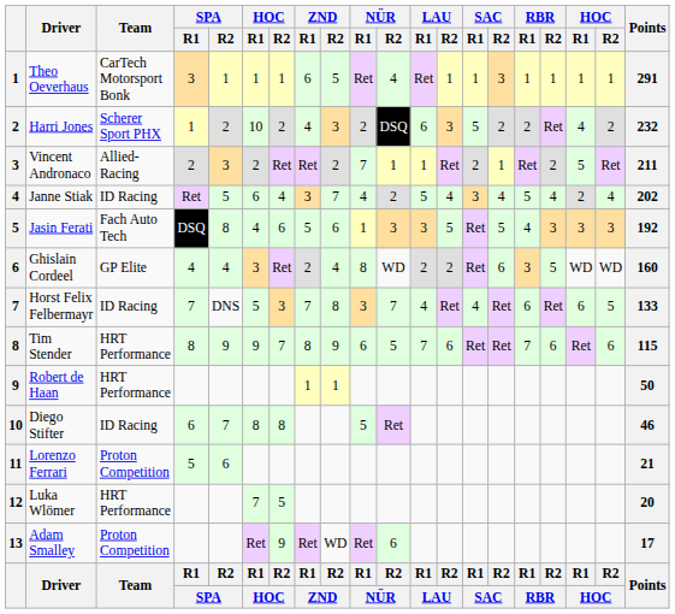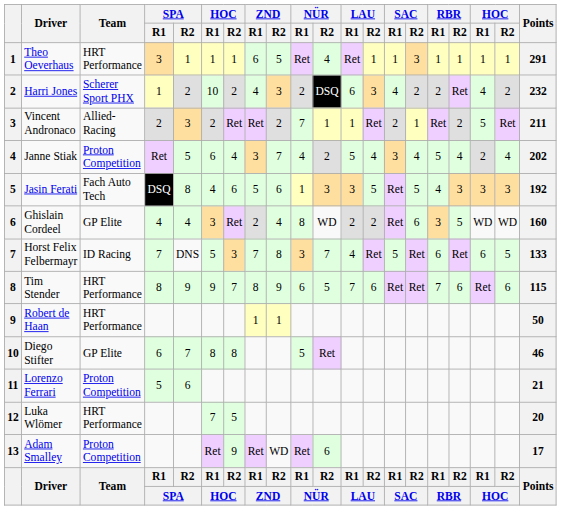 <table class="wikitable" style="font-size:85%;">
 <tr>
 <th rowspan=2></th>
 <th rowspan=2>Driver</th>
 <th rowspan=2>Team</th>
 <th colspan=2><a href='#'>SPA</a><br></th>
 <th colspan=2><a href='#'>HOC</a><br></th>
 <th colspan=2><a href='#'>ZND</a><br></th>
 <th colspan=2><a href='#'>NÜR</a><br></th>
 <th colspan=2><a href='#'>LAU</a><br></th>
 <th colspan=2><a href='#'>SAC</a><br></th>
 <th colspan=2><a href='#'>RBR</a><br></th>
 <th colspan=2><a href='#'>HOC</a><br></th>
 <th rowspan=2>Points</th>
 </tr>
 <tr>
 <th>R1</th>
 <th>R2</th>
 <th>R1</th>
 <th>R2</th>
 <th>R1</th>
 <th>R2</th>
 <th>R1</th>
 <th>R2</th>
 <th>R1</th>
 <th>R2</th>
 <th>R1</th>
 <th>R2</th>
 <th>R1</th>
 <th>R2</th>
 <th>R1</th>
 <th>R2</th>
 </tr>
 <tr>
 <th>1</th>
 <td> <a href='#'>Theo Oeverhaus</a></td>
-<td> CarTech Motorsport Bonk</td>
+<td> HRT Performance</td>
 <td align="center" style="background:#ffdf9f;">3</td>
 <td align="center" style="background:#ffffbf;">1</td>
 <td align="center" style="background:#ffffbf;">1</td>
 <td align="center" style="background:#ffffbf;">1</td>
 <td align="center" style="background:#dfffdf;">6</td>
 <td align="center" style="background:#dfffdf;">5</td>
 <td align="center" style="background:#efcfff;">Ret</td>
 <td align="center" style="background:#dfffdf;">4</td>
 <td align="center" style="background:#efcfff;">Ret</td>
 <td align="center" style="background:#ffffbf;">1</td>
 <td align="center" style="background:#ffffbf;">1</td>
 <td align="center" style="background:#ffdf9f;">3</td>
 <td align="center" style="background:#ffffbf;">1</td>
 <td align="center" style="background:#ffffbf;">1</td>
 <td align="center" style="background:#ffffbf;">1</td>
 <td align="center" style="background:#ffffbf;">1</td>
 <th>291</th>
 </tr>
 <tr>
 <th>2</th>
 <td> <a href='#'>Harri Jones</a></td>
 <td> <a href='#'>Scherer Sport PHX</a></td>
 <td align="center" style="background:#ffffbf;">1</td>
 <td align="center" style="background:#dfdfdf;">2</td>
 <td align="center" style="background:#dfffdf;">10</td>
 <td align="center" style="background:#dfdfdf;">2</td>
 <td align="center" style="background:#dfffdf;">4</td>
 <td align="center" style="background:#ffdf9f;">3</td>
 <td align="center" style="background:#dfdfdf;">2</td>
 <td align="center" style="background:#000000; color:white;">DSQ</td>
 <td align="center" style="background:#dfffdf;">6</td>
 <td align="center" style="background:#ffdf9f;">3</td>
-<td align="center" style="background:#dfffdf;">5</td>
+<td align="center" style="background:#dfffdf;">4</td>
 <td align="center" style="background:#dfdfdf;">2</td>
 <td align="center" style="background:#dfdfdf;">2</td>
 <td align="center" style="background:#efcfff;">Ret</td>
 <td align="center" style="background:#dfffdf;">4</td>
 <td align="center" style="background:#dfdfdf;">2</td>
 <th>232</th>
 </tr>
 <tr>
 <th>3</th>
 <td> Vincent Andronaco</td>
 <td> Allied-Racing</td>
 <td align="center" style="background:#dfdfdf;">2</td>
 <td align="center" style="background:#ffdf9f;">3</td>
 <td align="center" style="background:#dfdfdf;">2</td>
 <td align="center" style="background:#efcfff;">Ret</td>
 <td align="center" style="background:#efcfff;">Ret</td>
 <td align="center" style="background:#dfdfdf;">2</td>
 <td align="center" style="background:#dfffdf;">7</td>
 <td align="center" style="background:#ffffbf;">1</td>
 <td align="center" style="background:#ffffbf;">1</td>
 <td align="center" style="background:#efcfff;">Ret</td>
 <td align="center" style="background:#dfdfdf;">2</td>
 <td align="center" style="background:#ffffbf;">1</td>
 <td align="center" style="background:#efcfff;">Ret</td>
 <td align="center" style="background:#dfdfdf;">2</td>
 <td align="center" style="background:#dfffdf;">5</td>
 <td align="center" style="background:#efcfff;">Ret</td>
 <th>211</th>
 </tr>
 <tr>
 <th>4</th>
 <td> Janne Stiak</td>
-<td> ID Racing</td>
+<td> <a href='#'>Proton Competition</a></td>
 <td align="center" style="background:#efcfff;">Ret</td>
 <td align="center" style="background:#dfffdf;">5</td>
 <td align="center" style="background:#dfffdf;">6</td>
 <td align="center" style="background:#dfffdf;">4</td>
 <td align="center" style="background:#ffdf9f;">3</td>
 <td align="center" style="background:#dfffdf;">7</td>
 <td align="center" style="background:#dfffdf;">4</td>
 <td align="center" style="background:#dfdfdf;">2</td>
 <td align="center" style="background:#dfffdf;">5</td>
 <td align="center" style="background:#dfffdf;">4</td>
 <td align="center" style="background:#ffdf9f;">3</td>
 <td align="center" style="background:#dfffdf;">4</td>
 <td align="center" style="background:#dfffdf;">5</td>
 <td align="center" style="background:#dfffdf;">4</td>
 <td align="center" style="background:#dfdfdf;">2</td>
 <td align="center" style="background:#dfffdf;">4</td>
 <th>202</th>
 </tr>
 <tr>
 <th>5</th>
 <td> <a href='#'>Jasin Ferati</a></td>
 <td> Fach Auto Tech</td>
 <td align="center" style="background:#000000; color:white;">DSQ</td>
 <td align="center" style="background:#dfffdf;">8</td>
 <td align="center" style="background:#dfffdf;">4</td>
 <td align="center" style="background:#dfffdf;">6</td>
 <td align="center" style="background:#dfffdf;">5</td>
 <td align="center" style="background:#dfffdf;">6</td>
 <td align="center" style="background:#ffffbf;">1</td>
 <td align="center" style="background:#ffdf9f;">3</td>
 <td align="center" style="background:#ffdf9f;">3</td>
 <td align="center" style="background:#dfffdf;">5</td>
 <td align="center" style="background:#efcfff;">Ret</td>
 <td align="center" style="background:#dfffdf;">5</td>
 <td align="center" style="background:#dfffdf;">4</td>
 <td align="center" style="background:#ffdf9f;">3</td>
 <td align="center" style="background:#ffdf9f;">3</td>
 <td align="center" style="background:#ffdf9f;">3</td>
 <th>192</th>
 </tr>
 <tr>
 <th>6</th>
 <td> Ghislain Cordeel</td>
 <td> GP Elite</td>
 <td align="center" style="background:#dfffdf;">4</td>
 <td align="center" style="background:#dfffdf;">4</td>
 <td align="center" style="background:#ffdf9f;">3</td>
 <td align="center" style="background:#efcfff;">Ret</td>
 <td align="center" style="background:#dfdfdf;">2</td>
 <td align="center" style="background:#dfffdf;">4</td>
 <td align="center" style="background:#dfffdf;">8</td>
 <td align="center" style="background:#;">WD</td>
 <td align="center" style="background:#dfdfdf;">2</td>
 <td align="center" style="background:#dfdfdf;">2</td>
 <td align="center" style="background:#efcfff;">Ret</td>
 <td align="center" style="background:#dfffdf;">6</td>
 <td align="center" style="background:#ffdf9f;">3</td>
 <td align="center" style="background:#dfffdf;">5</td>
 <td align="center" style="background:#;">WD</td>
 <td align="center" style="background:#;">WD</td>
 <th>160</th>
 </tr>
 <tr>
 <th>7</th>
 <td> Horst Felix Felbermayr</td>
 <td> ID Racing</td>
 <td align="center" style="background:#dfffdf;">7</td>
 <td align="center" style="background:#;">DNS</td>
 <td align="center" style="background:#dfffdf;">5</td>
 <td align="center" style="background:#ffdf9f;">3</td>
 <td align="center" style="background:#dfffdf;">7</td>
 <td align="center" style="background:#dfffdf;">8</td>
 <td align="center" style="background:#ffdf9f;">3</td>
 <td align="center" style="background:#dfffdf;">7</td>
 <td align="center" style="background:#dfffdf;">4</td>
 <td align="center" style="background:#efcfff;">Ret</td>
-<td align="center" style="background:#dfffdf;">4</td>
+<td align="center" style="background:#dfffdf;">5</td>
 <td align="center" style="background:#efcfff;">Ret</td>
 <td align="center" style="background:#dfffdf;">6</td>
 <td align="center" style="background:#efcfff;">Ret</td>
 <td align="center" style="background:#dfffdf;">6</td>
 <td align="center" style="background:#dfffdf;">5</td>
 <th>133</th>
 </tr>
 <tr>
 <th>8</th>
 <td> Tim Stender</td>
 <td> HRT Performance</td>
 <td align="center" style="background:#dfffdf;">8</td>
 <td align="center" style="background:#dfffdf;">9</td>
 <td align="center" style="background:#dfffdf;">9</td>
 <td align="center" style="background:#dfffdf;">7</td>
 <td align="center" style="background:#dfffdf;">8</td>
 <td align="center" style="background:#dfffdf;">9</td>
 <td align="center" style="background:#dfffdf;">6</td>
 <td align="center" style="background:#dfffdf;">5</td>
 <td align="center" style="background:#dfffdf;">7</td>
 <td align="center" style="background:#dfffdf;">6</td>
 <td align="center" style="background:#efcfff;">Ret</td>
 <td align="center" style="background:#efcfff;">Ret</td>
 <td align="center" style="background:#dfffdf;">7</td>
 <td align="center" style="background:#dfffdf;">6</td>
 <td align="center" style="background:#efcfff;">Ret</td>
 <td align="center" style="background:#dfffdf;">6</td>
 <th>115</th>
 </tr>
 <tr>
 <th>9</th>
 <td> <a href='#'>Robert de Haan</a></td>
 <td> HRT Performance</td>
 <td></td>
 <td></td>
 <td></td>
 <td></td>
 <td align="center" style="background:#ffffbf;">1</td>
 <td align="center" style="background:#ffffbf;">1</td>
 <td></td>
 <td></td>
 <td></td>
 <td></td>
 <td></td>
 <td></td>
 <td></td>
 <td></td>
 <td></td>
 <td></td>
 <th>50</th>
 </tr>
 <tr>
 <th>10</th>
 <td> Diego Stifter</td>
-<td> ID Racing</td>
+<td> GP Elite</td>
 <td align="center" style="background:#dfffdf;">6</td>
 <td align="center" style="background:#dfffdf;">7</td>
 <td align="center" style="background:#dfffdf;">8</td>
 <td align="center" style="background:#dfffdf;">8</td>
 <td></td>
 <td></td>
 <td align="center" style="background:#dfffdf;">5</td>
 <td align="center" style="background:#efcfff;">Ret</td>
 <td></td>
 <td></td>
 <td></td>
 <td></td>
 <td></td>
 <td></td>
 <td></td>
 <td></td>
 <th>46</th>
 </tr>
 <tr>
 <th>11</th>
 <td> <a href='#'>Lorenzo Ferrari</a></td>
 <td> <a href='#'>Proton Competition</a></td>
 <td align="center" style="background:#dfffdf;">5</td>
 <td align="center" style="background:#dfffdf;">6</td>
 <td></td>
 <td></td>
 <td></td>
 <td></td>
 <td></td>
 <td></td>
 <td></td>
 <td></td>
 <td></td>
 <td></td>
 <td></td>
 <td></td>
 <td></td>
 <td></td>
 <th>21</th>
 </tr>
 <tr>
 <th>12</th>
 <td> Luka Wlömer</td>
 <td> HRT Performance</td>
 <td></td>
 <td></td>
 <td align="center" style="background:#dfffdf;">7</td>
 <td align="center" style="background:#dfffdf;">5</td>
 <td></td>
 <td></td>
 <td></td>
 <td></td>
 <td></td>
 <td></td>
 <td></td>
 <td></td>
 <td></td>
 <td></td>
 <td></td>
 <td></td>
 <th>20</th>
 </tr>
 <tr>
 <th>13</th>
 <td> <a href='#'>Adam Smalley</a></td>
 <td> <a href='#'>Proton Competition</a></td>
 <td></td>
 <td></td>
 <td align="center" style="background:#efcfff;">Ret</td>
 <td align="center" style="background:#dfffdf;">9</td>
 <td align="center" style="background:#efcfff;">Ret</td>
 <td align="center" style="background:#;">WD</td>
 <td align="center" style="background:#efcfff;">Ret</td>
 <td align="center" style="background:#dfffdf;">6</td>
 <td></td>
 <td></td>
 <td></td>
 <td></td>
 <td></td>
 <td></td>
 <td></td>
 <td></td>
 <th>17</th>
 </tr>
 <tr>
 <th rowspan=2></th>
 <th rowspan=2>Driver</th>
 <th rowspan=2>Team</th>
 <th>R1</th>
 <th>R2</th>
 <th>R1</th>
 <th>R2</th>
 <th>R1</th>
 <th>R2</th>
 <th>R1</th>
 <th>R2</th>
 <th>R1</th>
 <th>R2</th>
 <th>R1</th>
 <th>R2</th>
 <th>R1</th>
 <th>R2</th>
 <th>R1</th>
 <th>R2</th>
 <th rowspan=2>Points</th>
 </tr>
 <tr>
 <th colspan=2><a href='#'>SPA</a><br></th>
 <th colspan=2><a href='#'>HOC</a><br></th>
 <th colspan=2><a href='#'>ZND</a><br></th>
 <th colspan=2><a href='#'>NÜR</a><br></th>
 <th colspan=2><a href='#'>LAU</a><br></th>
 <th colspan=2><a href='#'>SAC</a><br></th>
 <th colspan=2><a href='#'>RBR</a><br></th>
 <th colspan=2><a href='#'>HOC</a><br></th>
 </tr>
 </table>
